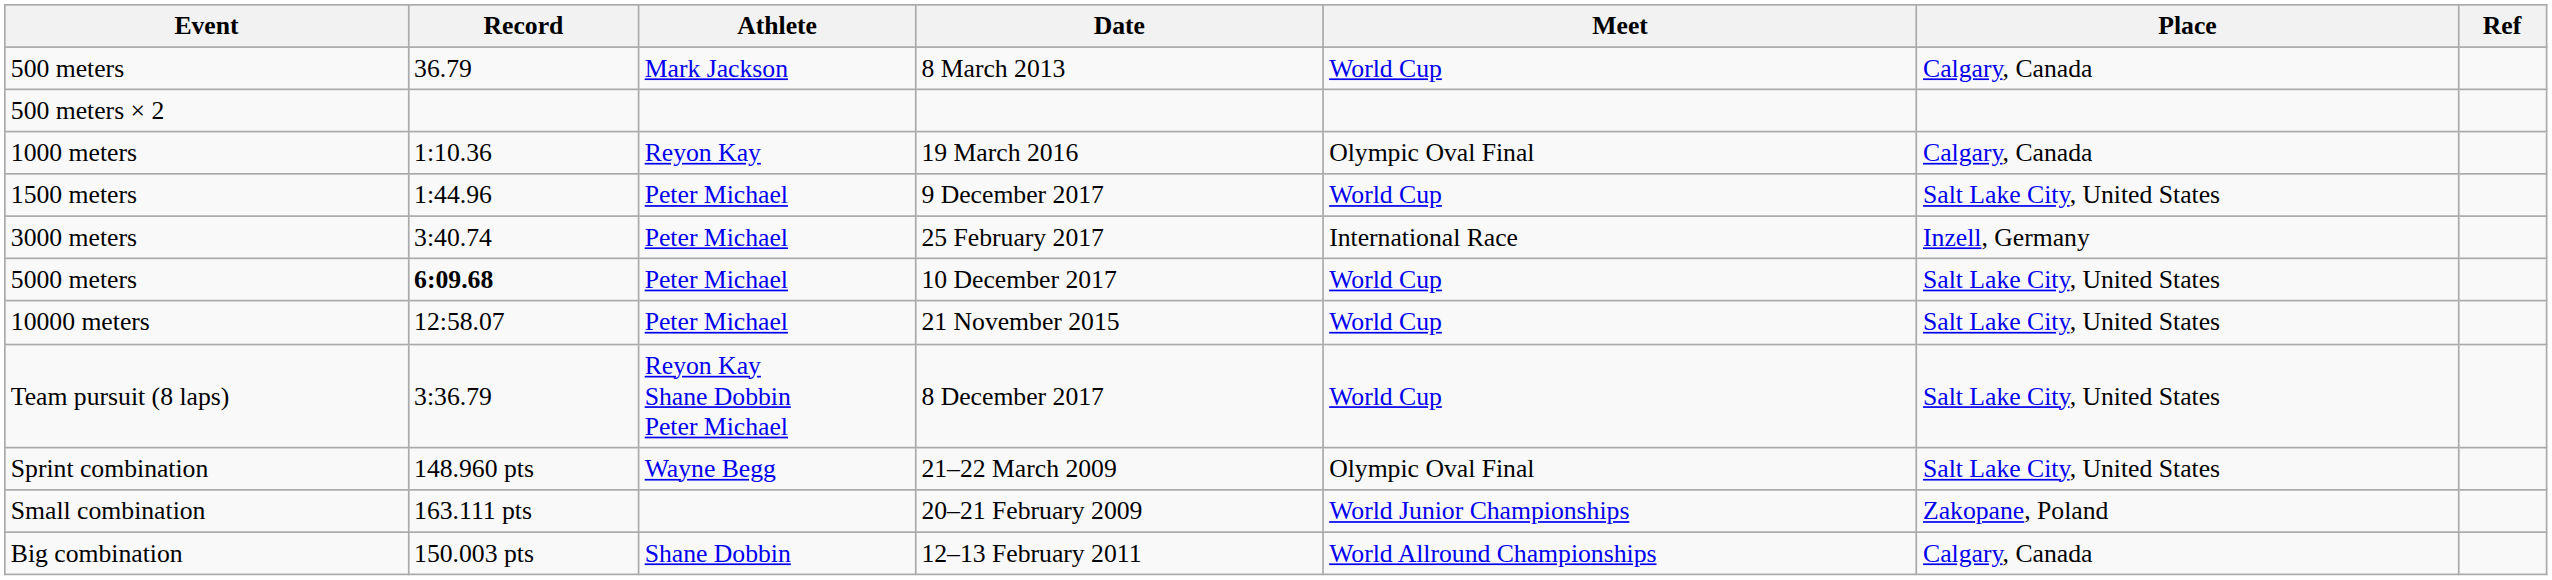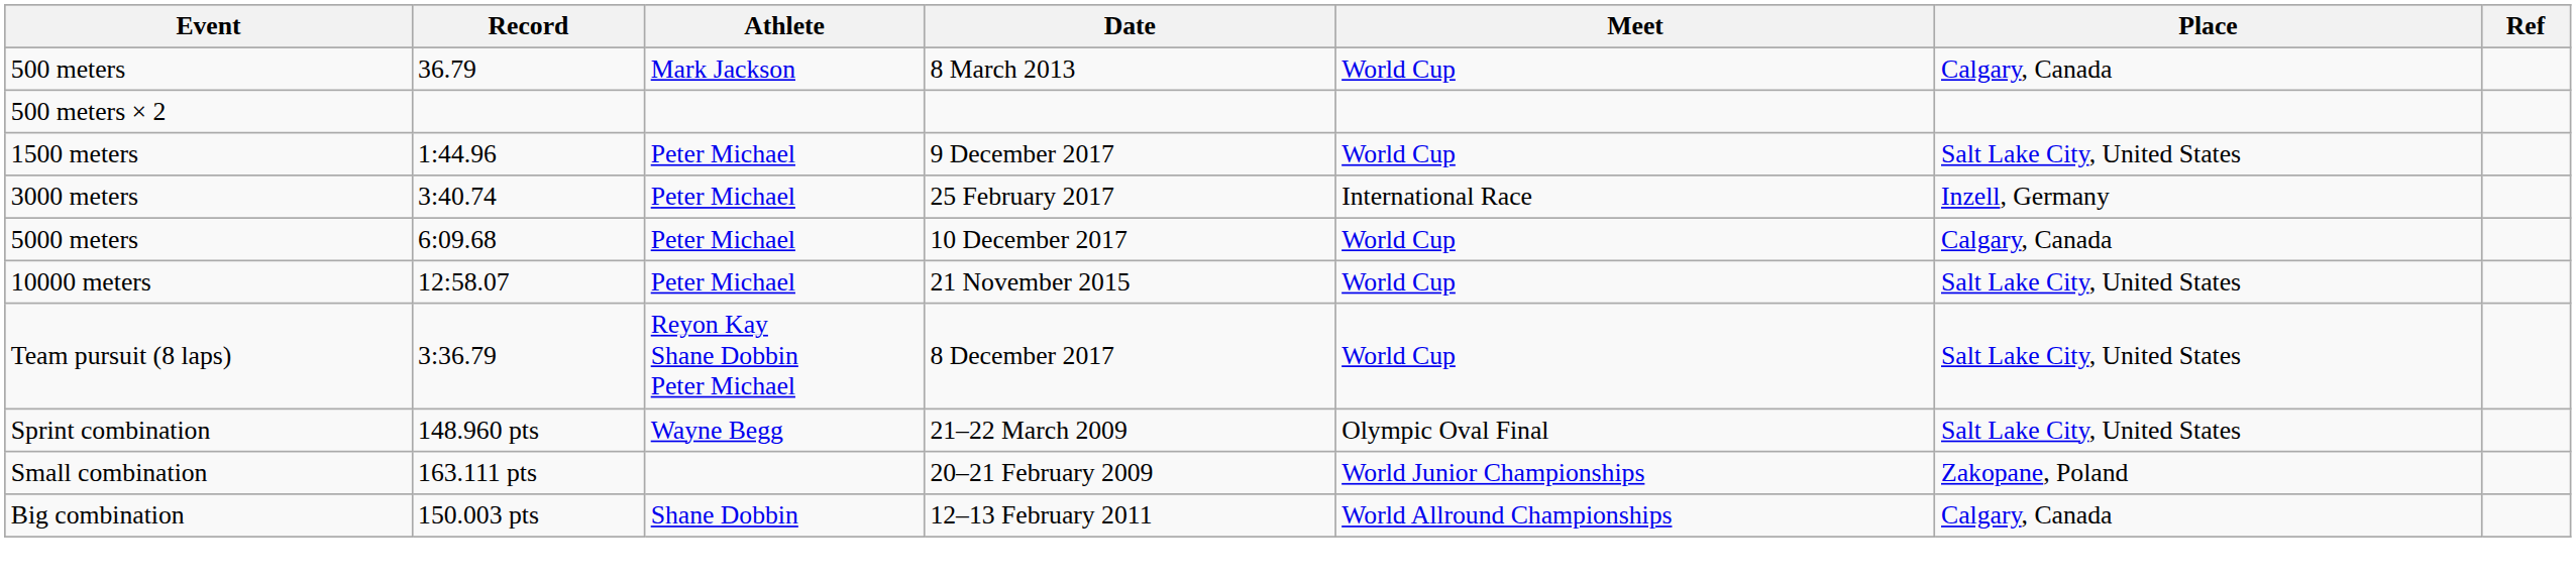 <table class="wikitable" style="font-size:95%; width: 95%;">
 <tr>
 <th>Event</th>
 <th>Record</th>
 <th>Athlete</th>
 <th>Date</th>
 <th>Meet</th>
 <th>Place</th>
 <th>Ref</th>
 </tr>
 <tr>
 <td>500 meters</td>
 <td>36.79</td>
 <td><a href='#'>Mark Jackson</a></td>
 <td>8 March 2013</td>
 <td><a href='#'>World Cup</a></td>
 <td><a href='#'>Calgary</a>, Canada</td>
 <td></td>
 </tr>
 <tr>
 <td>500 meters × 2</td>
 <td></td>
 <td></td>
 <td></td>
 <td></td>
 <td></td>
 <td></td>
 </tr>
 <tr>
-<td>1000 meters</td>
-<td>1:10.36</td>
-<td><a href='#'>Reyon Kay</a></td>
-<td>19 March 2016</td>
-<td>Olympic Oval Final</td>
-<td><a href='#'>Calgary</a>, Canada</td>
-<td></td>
-</tr>
-<tr>
 <td>1500 meters</td>
 <td>1:44.96</td>
 <td><a href='#'>Peter Michael</a></td>
 <td>9 December 2017</td>
 <td><a href='#'>World Cup</a></td>
 <td><a href='#'>Salt Lake City</a>, United States</td>
 <td></td>
 </tr>
 <tr>
 <td>3000 meters</td>
 <td>3:40.74</td>
 <td><a href='#'>Peter Michael</a></td>
 <td>25 February 2017</td>
 <td>International Race</td>
 <td><a href='#'>Inzell</a>, Germany</td>
 <td></td>
 </tr>
 <tr>
 <td>5000 meters</td>
-<td><strong>6:09.68</strong></td>
+<td>6:09.68</td>
 <td><a href='#'>Peter Michael</a></td>
 <td>10 December 2017</td>
 <td><a href='#'>World Cup</a></td>
-<td><a href='#'>Salt Lake City</a>, United States</td>
+<td><a href='#'>Calgary</a>, Canada</td>
 <td></td>
 </tr>
 <tr>
 <td>10000 meters</td>
 <td>12:58.07</td>
 <td><a href='#'>Peter Michael</a></td>
 <td>21 November 2015</td>
 <td><a href='#'>World Cup</a></td>
 <td><a href='#'>Salt Lake City</a>, United States</td>
 <td></td>
 </tr>
 <tr>
 <td>Team pursuit (8 laps)</td>
 <td>3:36.79</td>
 <td><a href='#'>Reyon Kay</a><br><a href='#'>Shane Dobbin</a><br><a href='#'>Peter Michael</a></td>
 <td>8 December 2017</td>
 <td><a href='#'>World Cup</a></td>
 <td><a href='#'>Salt Lake City</a>, United States</td>
 <td></td>
 </tr>
 <tr>
 <td>Sprint combination</td>
 <td>148.960 pts</td>
 <td><a href='#'>Wayne Begg</a></td>
 <td>21–22 March 2009</td>
 <td>Olympic Oval Final</td>
 <td><a href='#'>Salt Lake City</a>, United States</td>
 <td></td>
 </tr>
 <tr>
 <td>Small combination</td>
 <td>163.111 pts</td>
 <td></td>
 <td>20–21 February 2009</td>
 <td><a href='#'>World Junior Championships</a></td>
 <td><a href='#'>Zakopane</a>, Poland</td>
 <td></td>
 </tr>
 <tr>
 <td>Big combination</td>
 <td>150.003 pts</td>
 <td><a href='#'>Shane Dobbin</a></td>
 <td>12–13 February 2011</td>
 <td><a href='#'>World Allround Championships</a></td>
 <td><a href='#'>Calgary</a>, Canada</td>
 <td></td>
 </tr>
 </table>
